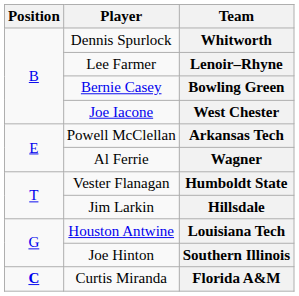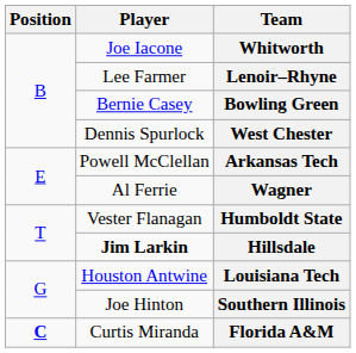 <table class="wikitable">
 <tr>
 <th>Position</th>
 <th>Player</th>
 <th>Team</th>
 </tr>
 <tr style="text-align:center;">
 <td rowspan="4"><a href='#'>B</a></td>
-<td>Dennis Spurlock</td>
+<td><a href='#'>Joe Iacone</a></td>
 <th Style = >Whitworth</th>
 </tr>
 <tr style="text-align:center;">
 <td>Lee Farmer</td>
 <th Style = >Lenoir–Rhyne</th>
 </tr>
 <tr style="text-align:center;">
 <td><a href='#'>Bernie Casey</a></td>
 <th Style = >Bowling Green</th>
 </tr>
 <tr style="text-align:center;">
-<td><a href='#'>Joe Iacone</a></td>
+<td>Dennis Spurlock</td>
 <th Style = >West Chester</th>
 </tr>
 <tr style="text-align:center;">
 <td rowspan="2"><a href='#'>E</a></td>
 <td>Powell McClellan</td>
 <th Style = >Arkansas Tech</th>
 </tr>
 <tr style="text-align:center;">
 <td>Al Ferrie</td>
 <th Style = >Wagner</th>
 </tr>
 <tr style="text-align:center;">
 <td rowspan="2"><a href='#'>T</a></td>
 <td>Vester Flanagan</td>
 <th Style = >Humboldt State</th>
 </tr>
 <tr style="text-align:center;">
-<td>Jim Larkin</td>
+<td><strong>Jim Larkin</strong></td>
 <th Style = >Hillsdale</th>
 </tr>
 <tr style="text-align:center;">
 <td rowspan="2"><a href='#'>G</a></td>
 <td><a href='#'>Houston Antwine</a></td>
 <th Style = >Louisiana Tech</th>
 </tr>
 <tr style="text-align:center;">
 <td>Joe Hinton</td>
 <th Style = >Southern Illinois</th>
 </tr>
 <tr style="text-align:center;">
 <td><strong><a href='#'>C</a></strong></td>
 <td>Curtis Miranda</td>
 <th Style = >Florida A&M</th>
 </tr>
 </table>
